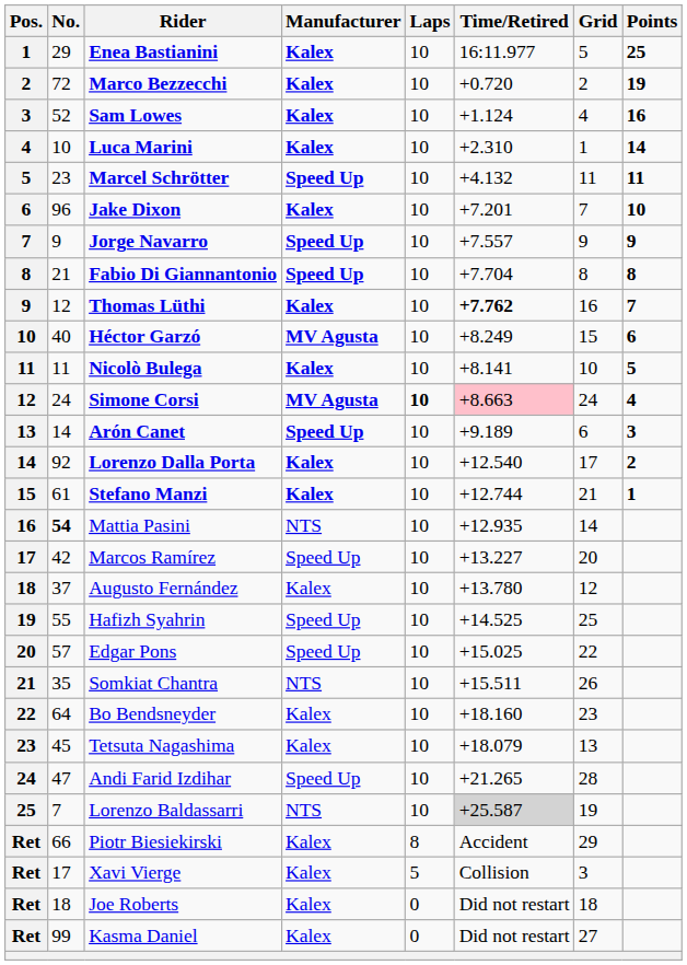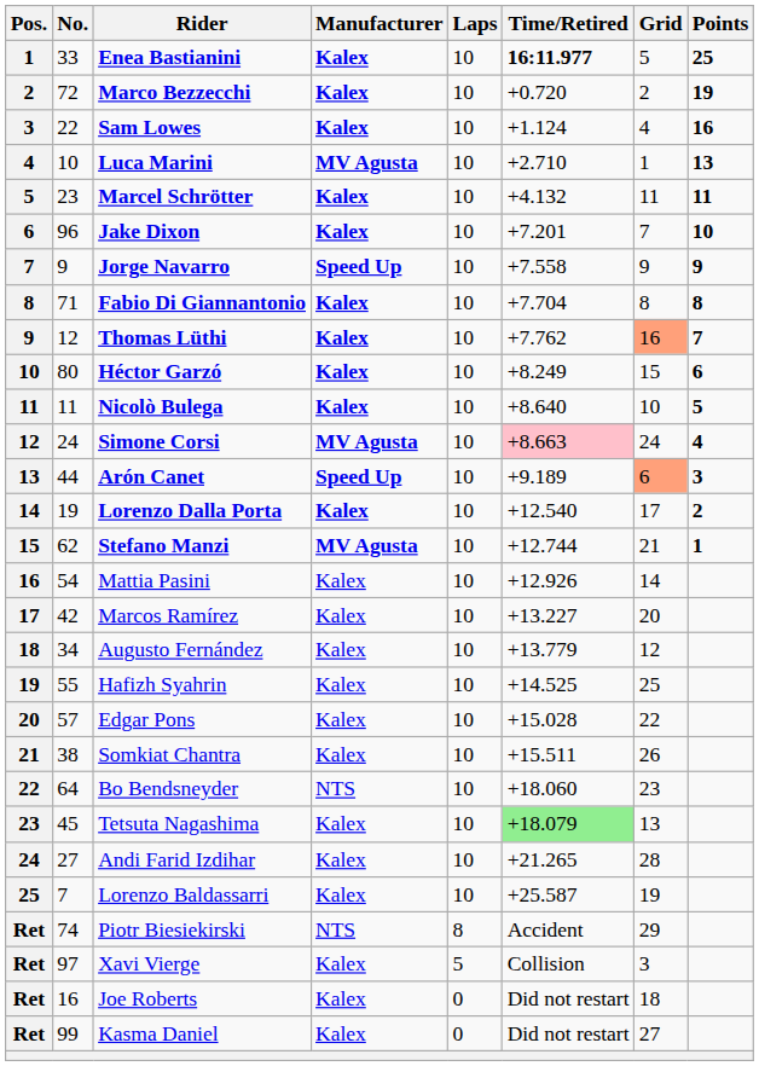 <table class="wikitable" style="font-size: 95%;">
 <tr>
 <th>Pos.</th>
 <th>No.</th>
 <th>Rider</th>
 <th>Manufacturer</th>
 <th>Laps</th>
 <th>Time/Retired</th>
 <th>Grid</th>
 <th>Points</th>
 </tr>
 <tr>
 <th>1</th>
-<td>29</td>
+<td>33</td>
 <td> <strong><a href='#'>Enea Bastianini</a></strong></td>
 <td><strong><a href='#'>Kalex</a></strong></td>
 <td>10</td>
-<td>16:11.977</td>
+<td><strong>16:11.977</strong></td>
 <td>5</td>
 <td><strong>25</strong></td>
 </tr>
 <tr>
 <th>2</th>
 <td>72</td>
 <td> <strong><a href='#'>Marco Bezzecchi</a></strong></td>
 <td><strong><a href='#'>Kalex</a></strong></td>
 <td>10</td>
 <td>+0.720</td>
 <td>2</td>
 <td><strong>19</strong></td>
 </tr>
 <tr>
 <th>3</th>
-<td>52</td>
+<td>22</td>
 <td> <strong><a href='#'>Sam Lowes</a></strong></td>
 <td><strong><a href='#'>Kalex</a></strong></td>
 <td>10</td>
 <td>+1.124</td>
 <td>4</td>
 <td><strong>16</strong></td>
 </tr>
 <tr>
 <th>4</th>
 <td>10</td>
 <td> <strong><a href='#'>Luca Marini</a></strong></td>
-<td><strong><a href='#'>Kalex</a></strong></td>
+<td><strong><a href='#'>MV Agusta</a></strong></td>
 <td>10</td>
-<td>+2.310</td>
+<td>+2.710</td>
 <td>1</td>
-<td><strong>14</strong></td>
+<td><strong>13</strong></td>
 </tr>
 <tr>
 <th>5</th>
 <td>23</td>
 <td> <strong><a href='#'>Marcel Schrötter</a></strong></td>
-<td><strong><a href='#'>Speed Up</a></strong></td>
+<td><strong><a href='#'>Kalex</a></strong></td>
 <td>10</td>
 <td>+4.132</td>
 <td>11</td>
 <td><strong>11</strong></td>
 </tr>
 <tr>
 <th>6</th>
 <td>96</td>
 <td> <strong><a href='#'>Jake Dixon</a></strong></td>
 <td><strong><a href='#'>Kalex</a></strong></td>
 <td>10</td>
 <td>+7.201</td>
 <td>7</td>
 <td><strong>10</strong></td>
 </tr>
 <tr>
 <th>7</th>
 <td>9</td>
 <td> <strong><a href='#'>Jorge Navarro</a></strong></td>
 <td><strong><a href='#'>Speed Up</a></strong></td>
 <td>10</td>
-<td>+7.557</td>
+<td>+7.558</td>
 <td>9</td>
 <td><strong>9</strong></td>
 </tr>
 <tr>
 <th>8</th>
-<td>21</td>
+<td>71</td>
 <td> <strong><a href='#'>Fabio Di Giannantonio</a></strong></td>
-<td><strong><a href='#'>Speed Up</a></strong></td>
+<td><strong><a href='#'>Kalex</a></strong></td>
 <td>10</td>
 <td>+7.704</td>
 <td>8</td>
 <td><strong>8</strong></td>
 </tr>
 <tr>
 <th>9</th>
 <td>12</td>
 <td> <strong><a href='#'>Thomas Lüthi</a></strong></td>
 <td><strong><a href='#'>Kalex</a></strong></td>
 <td>10</td>
-<td><strong>+7.762</strong></td>
-<td>16</td>
+<td>+7.762</td>
+<td style="background: lightsalmon;">16</td>
 <td><strong>7</strong></td>
 </tr>
 <tr>
 <th>10</th>
-<td>40</td>
+<td>80</td>
 <td> <strong><a href='#'>Héctor Garzó</a></strong></td>
-<td><strong><a href='#'>MV Agusta</a></strong></td>
+<td><strong><a href='#'>Kalex</a></strong></td>
 <td>10</td>
 <td>+8.249</td>
 <td>15</td>
 <td><strong>6</strong></td>
 </tr>
 <tr>
 <th>11</th>
 <td>11</td>
 <td> <strong><a href='#'>Nicolò Bulega</a></strong></td>
 <td><strong><a href='#'>Kalex</a></strong></td>
 <td>10</td>
-<td>+8.141</td>
+<td>+8.640</td>
 <td>10</td>
 <td><strong>5</strong></td>
 </tr>
 <tr>
 <th>12</th>
 <td>24</td>
 <td> <strong><a href='#'>Simone Corsi</a></strong></td>
 <td><strong><a href='#'>MV Agusta</a></strong></td>
-<td><strong>10</strong></td>
+<td>10</td>
 <td style="background: pink;">+8.663</td>
 <td>24</td>
 <td><strong>4</strong></td>
 </tr>
 <tr>
 <th>13</th>
-<td>14</td>
+<td>44</td>
 <td> <strong><a href='#'>Arón Canet</a></strong></td>
 <td><strong><a href='#'>Speed Up</a></strong></td>
 <td>10</td>
 <td>+9.189</td>
-<td>6</td>
+<td style="background: lightsalmon;">6</td>
 <td><strong>3</strong></td>
 </tr>
 <tr>
 <th>14</th>
-<td>92</td>
+<td>19</td>
 <td> <strong><a href='#'>Lorenzo Dalla Porta</a></strong></td>
 <td><strong><a href='#'>Kalex</a></strong></td>
 <td>10</td>
 <td>+12.540</td>
 <td>17</td>
 <td><strong>2</strong></td>
 </tr>
 <tr>
 <th>15</th>
-<td>61</td>
+<td>62</td>
 <td> <strong><a href='#'>Stefano Manzi</a></strong></td>
-<td><strong><a href='#'>Kalex</a></strong></td>
+<td><strong><a href='#'>MV Agusta</a></strong></td>
 <td>10</td>
 <td>+12.744</td>
 <td>21</td>
 <td><strong>1</strong></td>
 </tr>
 <tr>
 <th>16</th>
-<td><strong>54</strong></td>
+<td>54</td>
 <td> <a href='#'>Mattia Pasini</a></td>
-<td><a href='#'>NTS</a></td>
+<td><a href='#'>Kalex</a></td>
 <td>10</td>
-<td>+12.935</td>
+<td>+12.926</td>
 <td>14</td>
 <td></td>
 </tr>
 <tr>
 <th>17</th>
 <td>42</td>
 <td> <a href='#'>Marcos Ramírez</a></td>
-<td><a href='#'>Speed Up</a></td>
+<td><a href='#'>Kalex</a></td>
 <td>10</td>
 <td>+13.227</td>
 <td>20</td>
 <td></td>
 </tr>
 <tr>
 <th>18</th>
-<td>37</td>
+<td>34</td>
 <td> <a href='#'>Augusto Fernández</a></td>
 <td><a href='#'>Kalex</a></td>
 <td>10</td>
-<td>+13.780</td>
+<td>+13.779</td>
 <td>12</td>
 <td></td>
 </tr>
 <tr>
 <th>19</th>
 <td>55</td>
 <td> <a href='#'>Hafizh Syahrin</a></td>
-<td><a href='#'>Speed Up</a></td>
+<td><a href='#'>Kalex</a></td>
 <td>10</td>
 <td>+14.525</td>
 <td>25</td>
 <td></td>
 </tr>
 <tr>
 <th>20</th>
 <td>57</td>
 <td> <a href='#'>Edgar Pons</a></td>
-<td><a href='#'>Speed Up</a></td>
+<td><a href='#'>Kalex</a></td>
 <td>10</td>
-<td>+15.025</td>
+<td>+15.028</td>
 <td>22</td>
 <td></td>
 </tr>
 <tr>
 <th>21</th>
-<td>35</td>
+<td>38</td>
 <td> <a href='#'>Somkiat Chantra</a></td>
-<td><a href='#'>NTS</a></td>
+<td><a href='#'>Kalex</a></td>
 <td>10</td>
 <td>+15.511</td>
 <td>26</td>
 <td></td>
 </tr>
 <tr>
 <th>22</th>
 <td>64</td>
 <td> <a href='#'>Bo Bendsneyder</a></td>
-<td><a href='#'>Kalex</a></td>
+<td><a href='#'>NTS</a></td>
 <td>10</td>
-<td>+18.160</td>
+<td>+18.060</td>
 <td>23</td>
 <td></td>
 </tr>
 <tr>
 <th>23</th>
 <td>45</td>
 <td> <a href='#'>Tetsuta Nagashima</a></td>
 <td><a href='#'>Kalex</a></td>
 <td>10</td>
-<td>+18.079</td>
+<td style="background: lightgreen;">+18.079</td>
 <td>13</td>
 <td></td>
 </tr>
 <tr>
 <th>24</th>
-<td>47</td>
+<td>27</td>
 <td> <a href='#'>Andi Farid Izdihar</a></td>
-<td><a href='#'>Speed Up</a></td>
+<td><a href='#'>Kalex</a></td>
 <td>10</td>
 <td>+21.265</td>
 <td>28</td>
 <td></td>
 </tr>
 <tr>
 <th>25</th>
 <td>7</td>
 <td> <a href='#'>Lorenzo Baldassarri</a></td>
-<td><a href='#'>NTS</a></td>
+<td><a href='#'>Kalex</a></td>
 <td>10</td>
-<td style="background: lightgrey;">+25.587</td>
+<td>+25.587</td>
 <td>19</td>
 <td></td>
 </tr>
 <tr>
 <th>Ret</th>
-<td>66</td>
+<td>74</td>
 <td> <a href='#'>Piotr Biesiekirski</a></td>
-<td><a href='#'>Kalex</a></td>
+<td><a href='#'>NTS</a></td>
 <td>8</td>
 <td>Accident</td>
 <td>29</td>
 <td></td>
 </tr>
 <tr>
 <th>Ret</th>
-<td>17</td>
+<td>97</td>
 <td> <a href='#'>Xavi Vierge</a></td>
 <td><a href='#'>Kalex</a></td>
 <td>5</td>
 <td>Collision</td>
 <td>3</td>
 <td></td>
 </tr>
 <tr>
 <th>Ret</th>
-<td>18</td>
+<td>16</td>
 <td> <a href='#'>Joe Roberts</a></td>
 <td><a href='#'>Kalex</a></td>
 <td>0</td>
 <td>Did not restart</td>
 <td>18</td>
 <td></td>
 </tr>
 <tr>
 <th>Ret</th>
 <td>99</td>
 <td> <a href='#'>Kasma Daniel</a></td>
 <td><a href='#'>Kalex</a></td>
 <td>0</td>
 <td>Did not restart</td>
 <td>27</td>
 <td></td>
 </tr>
 <tr>
 <th colspan=8></th>
 </tr>
 </table>
